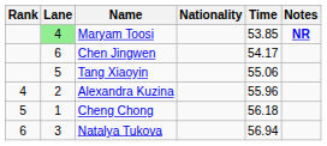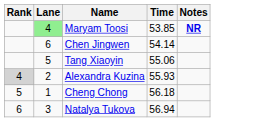 <table class="wikitable sortable" style="text-align:center;font-size:95%">
 <tr>
 <th>Rank</th>
 <th>Lane</th>
 <th>Name</th>
-<th>Nationality</th>
 <th>Time</th>
 <th>Notes</th>
 </tr>
 <tr>
 <td></td>
 <td style="background: lightgreen;">4</td>
 <td align=left><a href='#'>Maryam Toosi</a></td>
-<td align=left></td>
 <td>53.85</td>
 <td><strong><a href='#'>NR</a></strong></td>
 </tr>
 <tr>
 <td></td>
 <td>6</td>
 <td align=left><a href='#'>Chen Jingwen</a></td>
-<td align=left></td>
-<td>54.17</td>
+<td>54.14</td>
 <td></td>
 </tr>
 <tr>
 <td></td>
 <td>5</td>
 <td align=left><a href='#'>Tang Xiaoyin</a></td>
-<td align=left></td>
 <td>55.06</td>
 <td></td>
 </tr>
 <tr>
-<td>4</td>
+<td style="background: lightgrey;">4</td>
 <td>2</td>
 <td align=left><a href='#'>Alexandra Kuzina</a></td>
-<td align=left></td>
-<td>55.96</td>
+<td>55.93</td>
 <td></td>
 </tr>
 <tr>
 <td>5</td>
 <td>1</td>
 <td align=left><a href='#'>Cheng Chong</a></td>
-<td align=left></td>
 <td>56.18</td>
 <td></td>
 </tr>
 <tr>
 <td>6</td>
 <td>3</td>
 <td align=left><a href='#'>Natalya Tukova</a></td>
-<td align=left></td>
 <td>56.94</td>
 <td></td>
 </tr>
 </table>
